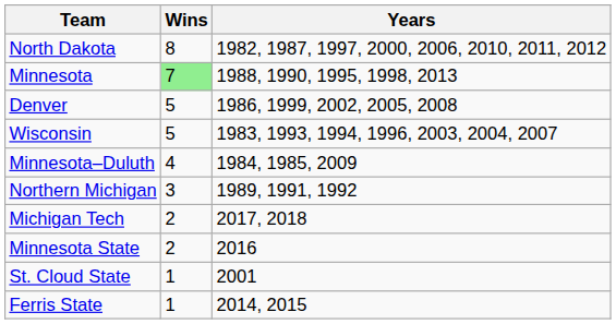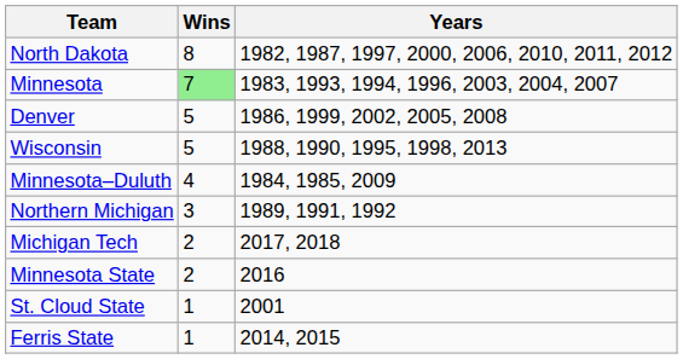 <table class="wikitable" style="font-size:90%;">
 <tr>
 <th>Team</th>
 <th>Wins</th>
 <th>Years</th>
 </tr>
 <tr>
 <td><a href='#'>North Dakota</a></td>
 <td>8</td>
 <td>1982, 1987, 1997, 2000, 2006, 2010, 2011, 2012</td>
 </tr>
 <tr>
 <td><a href='#'>Minnesota</a></td>
 <td style="background: lightgreen;">7</td>
-<td>1988, 1990, 1995, 1998, 2013</td>
+<td>1983, 1993, 1994, 1996, 2003, 2004, 2007</td>
 </tr>
 <tr>
 <td><a href='#'>Denver</a></td>
 <td>5</td>
 <td>1986, 1999, 2002, 2005, 2008</td>
 </tr>
 <tr>
 <td><a href='#'>Wisconsin</a></td>
 <td>5</td>
-<td>1983, 1993, 1994, 1996, 2003, 2004, 2007</td>
+<td>1988, 1990, 1995, 1998, 2013</td>
 </tr>
 <tr>
 <td><a href='#'>Minnesota–Duluth</a></td>
 <td>4</td>
 <td>1984, 1985, 2009</td>
 </tr>
 <tr>
 <td><a href='#'>Northern Michigan</a></td>
 <td>3</td>
 <td>1989, 1991, 1992</td>
 </tr>
 <tr>
 <td><a href='#'>Michigan Tech</a></td>
 <td>2</td>
 <td>2017, 2018</td>
 </tr>
 <tr>
 <td><a href='#'>Minnesota State</a></td>
 <td>2</td>
 <td>2016</td>
 </tr>
 <tr>
 <td><a href='#'>St. Cloud State</a></td>
 <td>1</td>
 <td>2001</td>
 </tr>
 <tr>
 <td><a href='#'>Ferris State</a></td>
 <td>1</td>
 <td>2014, 2015</td>
 </tr>
 </table>
